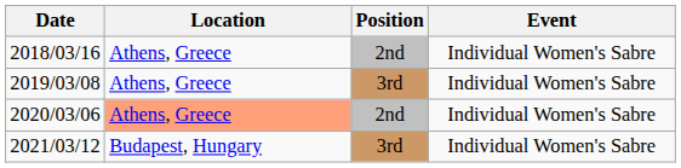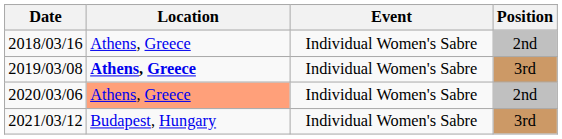 <table class="wikitable" style="text-align:center;">
 <tr>
 <th>Date</th>
 <th style="width:12em">Location</th>
+<th style="width:12em">Event</th>
 <th>Position</th>
-<th style="width:12em">Event</th>
 </tr>
 <tr>
 <td>2018/03/16</td>
 <td rowspan="1" align="left"> <a href='#'>Athens</a>, <a href='#'>Greece</a></td>
+<td>Individual Women's Sabre</td>
 <td bgcolor="silver">2nd</td>
-<td>Individual Women's Sabre</td>
 </tr>
 <tr>
 <td>2019/03/08</td>
-<td rowspan="1" align="left"> <a href='#'>Athens</a>, <a href='#'>Greece</a></td>
+<td rowspan="1" align="left"><strong> <a href='#'>Athens</a>, <a href='#'>Greece</a></strong></td>
+<td>Individual Women's Sabre</td>
 <td bgcolor="cc9966">3rd</td>
-<td>Individual Women's Sabre</td>
 </tr>
 <tr>
 <td>2020/03/06</td>
 <td rowspan="1" align="left" style="background: lightsalmon;"> <a href='#'>Athens</a>, <a href='#'>Greece</a></td>
+<td>Individual Women's Sabre</td>
 <td bgcolor="silver">2nd</td>
-<td>Individual Women's Sabre</td>
 </tr>
 <tr>
 <td>2021/03/12</td>
 <td rowspan="1" align="left"> <a href='#'>Budapest</a>, <a href='#'>Hungary</a></td>
+<td>Individual Women's Sabre</td>
 <td bgcolor="cc9966">3rd</td>
-<td>Individual Women's Sabre</td>
 </tr>
 </table>
